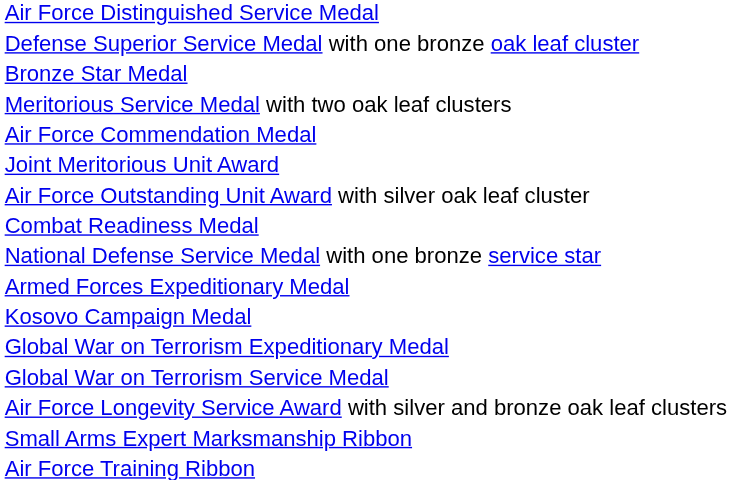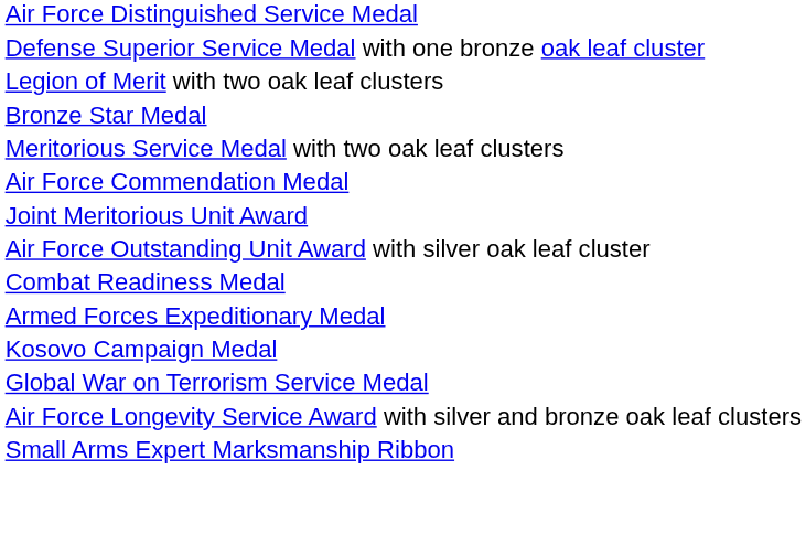 <table>
 <tr>
 <td></td>
 <td><a href='#'>Air Force Distinguished Service Medal</a></td>
 </tr>
 <tr>
 <td></td>
 <td><a href='#'>Defense Superior Service Medal</a> with one bronze <a href='#'>oak leaf cluster</a></td>
+</tr>
+<tr>
+<td></td>
+<td><a href='#'>Legion of Merit</a> with two oak leaf clusters</td>
 </tr>
 <tr>
 <td></td>
 <td><a href='#'>Bronze Star Medal</a></td>
 </tr>
 <tr>
 <td></td>
 <td><a href='#'>Meritorious Service Medal</a> with two oak leaf clusters</td>
 </tr>
 <tr>
 <td></td>
 <td><a href='#'>Air Force Commendation Medal</a></td>
 </tr>
 <tr>
 <td></td>
 <td><a href='#'>Joint Meritorious Unit Award</a></td>
 </tr>
 <tr>
 <td></td>
 <td><a href='#'>Air Force Outstanding Unit Award</a> with silver oak leaf cluster</td>
 </tr>
 <tr>
 <td></td>
 <td><a href='#'>Combat Readiness Medal</a></td>
 </tr>
 <tr>
 <td></td>
-<td><a href='#'>National Defense Service Medal</a> with one bronze <a href='#'>service star</a></td>
-</tr>
-<tr>
-<td></td>
 <td><a href='#'>Armed Forces Expeditionary Medal</a></td>
 </tr>
 <tr>
 <td></td>
 <td><a href='#'>Kosovo Campaign Medal</a></td>
-</tr>
-<tr>
-<td></td>
-<td><a href='#'>Global War on Terrorism Expeditionary Medal</a></td>
 </tr>
 <tr>
 <td></td>
 <td><a href='#'>Global War on Terrorism Service Medal</a></td>
 </tr>
 <tr>
 <td></td>
 <td><a href='#'>Air Force Longevity Service Award</a> with silver and bronze oak leaf clusters</td>
 </tr>
 <tr>
 <td></td>
 <td><a href='#'>Small Arms Expert Marksmanship Ribbon</a></td>
 </tr>
-<tr>
-<td></td>
-<td><a href='#'>Air Force Training Ribbon</a></td>
-</tr>
 </table>
